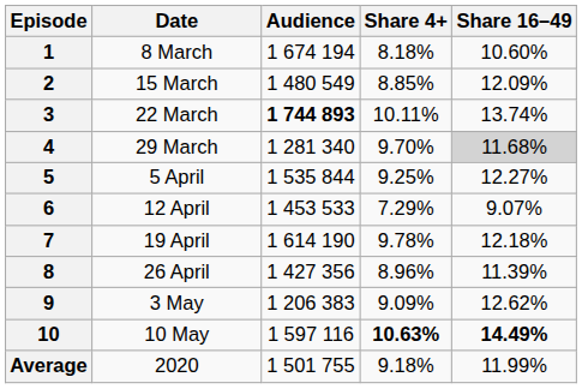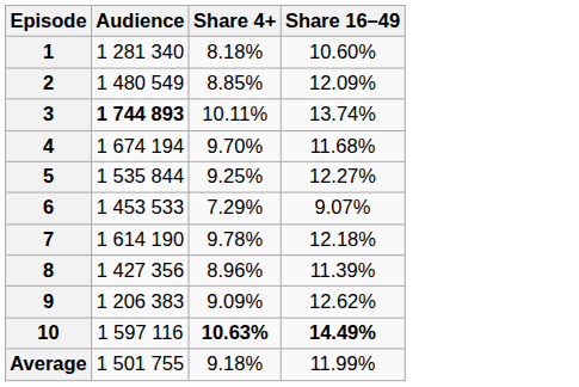 <table class="wikitable sortable" style="text-align:center">
 <tr>
 <th>Episode</th>
-<th scope="col" style="width:130px;">Date</th>
 <th>Audience</th>
 <th>Share 4+</th>
 <th>Share 16–49</th>
 </tr>
 <tr>
 <th>1</th>
-<td>8 March</td>
-<td>1 674 194</td>
+<td>1 281 340</td>
 <td>8.18%</td>
 <td>10.60%</td>
 </tr>
 <tr>
 <th>2</th>
-<td>15 March</td>
 <td>1 480 549</td>
 <td>8.85%</td>
 <td>12.09%</td>
 </tr>
 <tr>
 <th>3</th>
-<td>22 March</td>
 <td><strong>1 744 893</strong></td>
 <td>10.11%</td>
 <td>13.74%</td>
 </tr>
 <tr>
 <th>4</th>
-<td>29 March</td>
-<td>1 281 340</td>
+<td>1 674 194</td>
 <td>9.70%</td>
-<td style="background: lightgrey;">11.68%</td>
+<td>11.68%</td>
 </tr>
 <tr>
 <th>5</th>
-<td>5 April</td>
 <td>1 535 844</td>
 <td>9.25%</td>
 <td>12.27%</td>
 </tr>
 <tr>
 <th>6</th>
-<td>12 April</td>
 <td>1 453 533</td>
 <td>7.29%</td>
 <td>9.07%</td>
 </tr>
 <tr>
 <th>7</th>
-<td>19 April</td>
 <td>1 614 190</td>
 <td>9.78%</td>
 <td>12.18%</td>
 </tr>
 <tr>
 <th>8</th>
-<td>26 April</td>
 <td>1 427 356</td>
 <td>8.96%</td>
 <td>11.39%</td>
 </tr>
 <tr>
 <th>9</th>
-<td>3 May</td>
 <td>1 206 383</td>
 <td>9.09%</td>
 <td>12.62%</td>
 </tr>
 <tr>
 <th>10</th>
-<td>10 May</td>
 <td>1 597 116</td>
 <td><strong>10.63%</strong></td>
 <td><strong>14.49%</strong></td>
 </tr>
 <tr>
 <th>Average</th>
-<td>2020</td>
 <td>1 501 755</td>
 <td>9.18%</td>
 <td>11.99%</td>
 </tr>
 </table>
